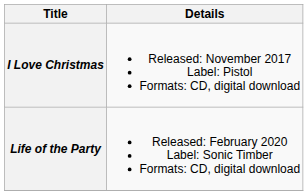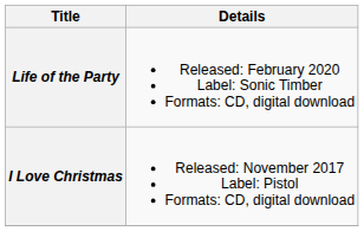 <table class="wikitable plainrowheaders" style="text-align:center;">
 <tr>
 <th>Title</th>
 <th>Details</th>
 </tr>
 <tr>
+<th scope="row"><em>Life of the Party</em></th>
+<td><br><ul><li>Released: February 2020</li><li>Label: Sonic Timber</li><li>Formats: CD, digital download</li></ul></td>
+</tr>
+<tr>
 <th scope="row"><em>I Love Christmas</em></th>
 <td><br><ul><li>Released: November 2017</li><li>Label: Pistol</li><li>Formats: CD, digital download</li></ul></td>
 </tr>
 <tr>
-<th scope="row"><em>Life of the Party</em></th>
-<td><br><ul><li>Released: February 2020</li><li>Label: Sonic Timber</li><li>Formats: CD, digital download</li></ul></td>
-</tr>
-<tr>
 </tr>
 </table>
